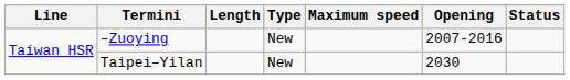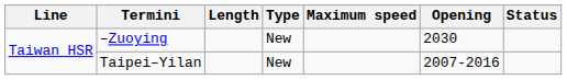 <table class="wikitable static-row-numbers static-row-header-hash" style="font-size:small;">
 <tr>
 <th>Line</th>
 <th>Termini</th>
 <th data-sort-type="number">Length</th>
 <th>Type</th>
 <th>Maximum speed</th>
 <th>Opening</th>
 <th>Status</th>
 </tr>
 <tr>
 <td rowspan="2"><a href='#'>Taiwan HSR</a></td>
 <td>–<a href='#'>Zuoying</a></td>
 <td></td>
 <td>New</td>
 <td></td>
-<td>2007-2016</td>
+<td>2030</td>
 <td></td>
 </tr>
 <tr>
 <td>Taipei–Yilan</td>
 <td></td>
 <td>New</td>
 <td></td>
-<td>2030</td>
+<td>2007-2016</td>
 <td></td>
 </tr>
 </table>
